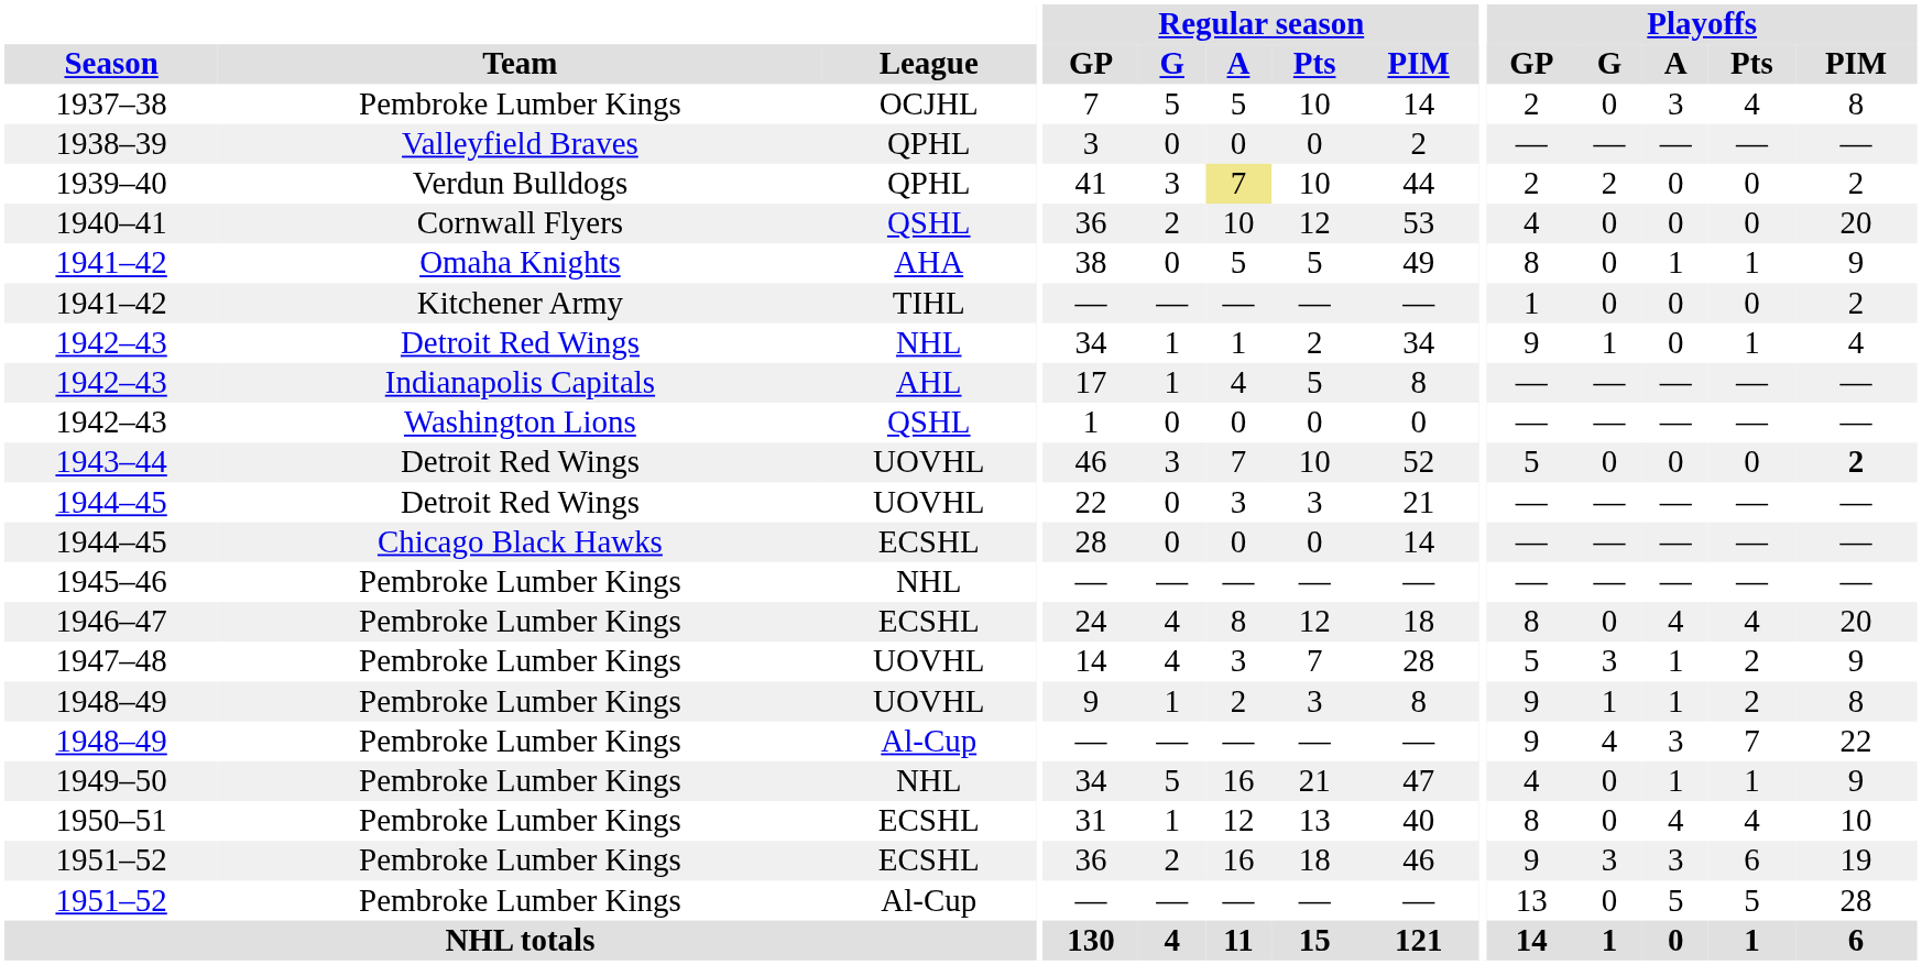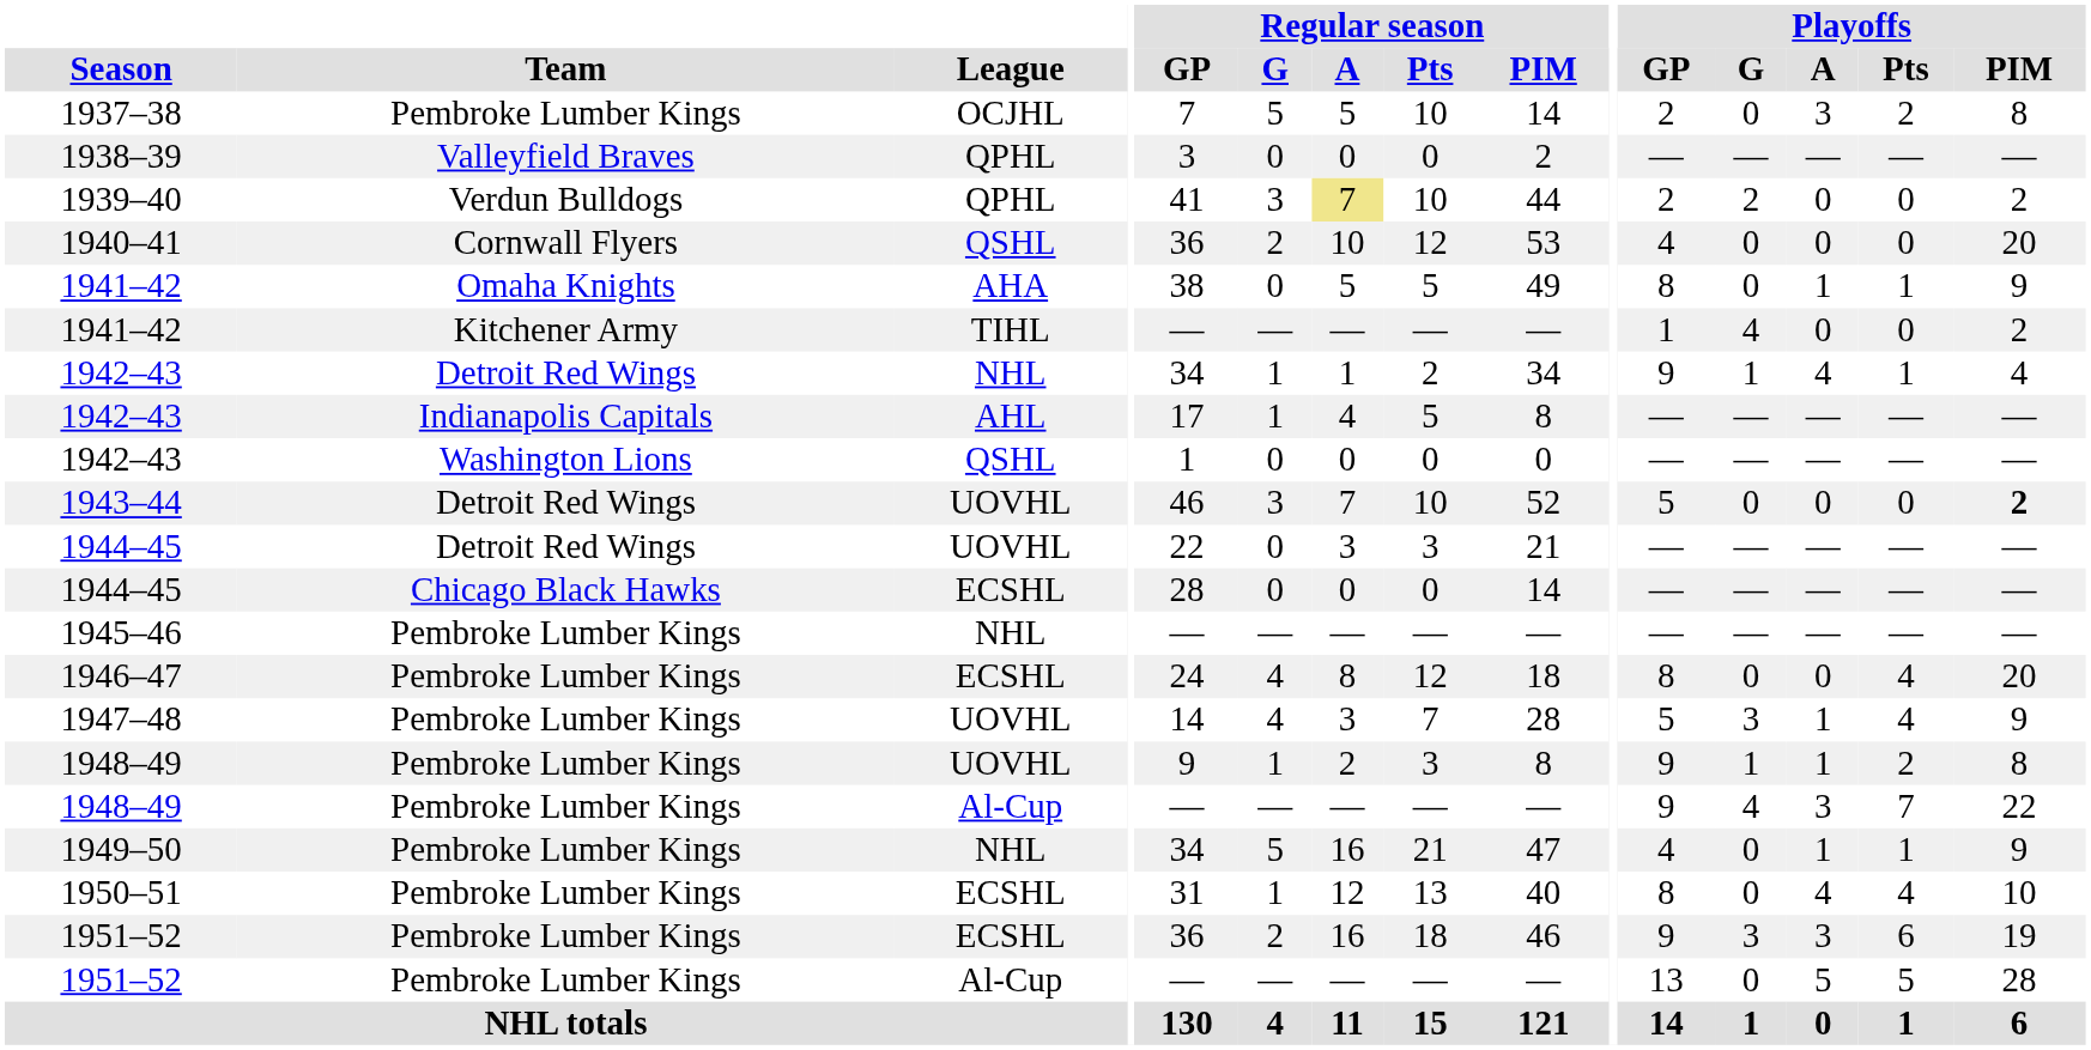 <table border="0" cellpadding="1" cellspacing="0" style="text-align:center; width:60em">
 <tr bgcolor="#e0e0e0">
 <th colspan="3" bgcolor="#ffffff"></th>
 <th rowspan="100" bgcolor="#ffffff"></th>
 <th colspan="5"><a href='#'>Regular season</a></th>
 <th rowspan="100" bgcolor="#ffffff"></th>
 <th colspan="5"><a href='#'>Playoffs</a></th>
 </tr>
 <tr bgcolor="#e0e0e0">
 <th><a href='#'>Season</a></th>
 <th>Team</th>
 <th>League</th>
 <th>GP</th>
 <th><a href='#'>G</a></th>
 <th><a href='#'>A</a></th>
 <th><a href='#'>Pts</a></th>
 <th><a href='#'>PIM</a></th>
 <th>GP</th>
 <th>G</th>
 <th>A</th>
 <th>Pts</th>
 <th>PIM</th>
 </tr>
 <tr>
 <td>1937–38</td>
 <td>Pembroke Lumber Kings</td>
 <td>OCJHL</td>
 <td>7</td>
 <td>5</td>
 <td>5</td>
 <td>10</td>
 <td>14</td>
 <td>2</td>
 <td>0</td>
 <td>3</td>
-<td>4</td>
+<td>2</td>
 <td>8</td>
 </tr>
 <tr bgcolor="#f0f0f0">
 <td>1938–39</td>
 <td><a href='#'>Valleyfield Braves</a></td>
 <td>QPHL</td>
 <td>3</td>
 <td>0</td>
 <td>0</td>
 <td>0</td>
 <td>2</td>
 <td>—</td>
 <td>—</td>
 <td>—</td>
 <td>—</td>
 <td>—</td>
 </tr>
 <tr>
 <td>1939–40</td>
 <td>Verdun Bulldogs</td>
 <td>QPHL</td>
 <td>41</td>
 <td>3</td>
 <td style="background: khaki;">7</td>
 <td>10</td>
 <td>44</td>
 <td>2</td>
 <td>2</td>
 <td>0</td>
 <td>0</td>
 <td>2</td>
 </tr>
 <tr bgcolor="#f0f0f0">
 <td>1940–41</td>
 <td>Cornwall Flyers</td>
 <td><a href='#'>QSHL</a></td>
 <td>36</td>
 <td>2</td>
 <td>10</td>
 <td>12</td>
 <td>53</td>
 <td>4</td>
 <td>0</td>
 <td>0</td>
 <td>0</td>
 <td>20</td>
 </tr>
 <tr>
 <td><a href='#'>1941–42</a></td>
 <td><a href='#'>Omaha Knights</a></td>
 <td><a href='#'>AHA</a></td>
 <td>38</td>
 <td>0</td>
 <td>5</td>
 <td>5</td>
 <td>49</td>
 <td>8</td>
 <td>0</td>
 <td>1</td>
 <td>1</td>
 <td>9</td>
 </tr>
 <tr bgcolor="#f0f0f0">
 <td>1941–42</td>
 <td>Kitchener Army</td>
 <td>TIHL</td>
 <td>—</td>
 <td>—</td>
 <td>—</td>
 <td>—</td>
 <td>—</td>
 <td>1</td>
-<td>0</td>
+<td>4</td>
 <td>0</td>
 <td>0</td>
 <td>2</td>
 </tr>
 <tr>
 <td><a href='#'>1942–43</a></td>
 <td><a href='#'>Detroit Red Wings</a></td>
 <td><a href='#'>NHL</a></td>
 <td>34</td>
 <td>1</td>
 <td>1</td>
 <td>2</td>
 <td>34</td>
 <td>9</td>
 <td>1</td>
-<td>0</td>
+<td>4</td>
 <td>1</td>
 <td>4</td>
 </tr>
 <tr bgcolor="#f0f0f0">
 <td><a href='#'>1942–43</a></td>
 <td><a href='#'>Indianapolis Capitals</a></td>
 <td><a href='#'>AHL</a></td>
 <td>17</td>
 <td>1</td>
 <td>4</td>
 <td>5</td>
 <td>8</td>
 <td>—</td>
 <td>—</td>
 <td>—</td>
 <td>—</td>
 <td>—</td>
 </tr>
 <tr>
 <td>1942–43</td>
 <td><a href='#'>Washington Lions</a></td>
 <td><a href='#'>QSHL</a></td>
 <td>1</td>
 <td>0</td>
 <td>0</td>
 <td>0</td>
 <td>0</td>
 <td>—</td>
 <td>—</td>
 <td>—</td>
 <td>—</td>
 <td>—</td>
 </tr>
 <tr bgcolor="#f0f0f0">
 <td><a href='#'>1943–44</a></td>
 <td>Detroit Red Wings</td>
 <td>UOVHL</td>
 <td>46</td>
 <td>3</td>
 <td>7</td>
 <td>10</td>
 <td>52</td>
 <td>5</td>
 <td>0</td>
 <td>0</td>
 <td>0</td>
 <td><strong>2</strong></td>
 </tr>
 <tr>
 <td><a href='#'>1944–45</a></td>
 <td>Detroit Red Wings</td>
 <td>UOVHL</td>
 <td>22</td>
 <td>0</td>
 <td>3</td>
 <td>3</td>
 <td>21</td>
 <td>—</td>
 <td>—</td>
 <td>—</td>
 <td>—</td>
 <td>—</td>
 </tr>
 <tr bgcolor="#f0f0f0">
 <td>1944–45</td>
 <td><a href='#'>Chicago Black Hawks</a></td>
 <td>ECSHL</td>
 <td>28</td>
 <td>0</td>
 <td>0</td>
 <td>0</td>
 <td>14</td>
 <td>—</td>
 <td>—</td>
 <td>—</td>
 <td>—</td>
 <td>—</td>
 </tr>
 <tr>
 <td>1945–46</td>
 <td>Pembroke Lumber Kings</td>
 <td>NHL</td>
 <td>—</td>
 <td>—</td>
 <td>—</td>
 <td>—</td>
 <td>—</td>
 <td>—</td>
 <td>—</td>
 <td>—</td>
 <td>—</td>
 <td>—</td>
 </tr>
 <tr bgcolor="#f0f0f0">
 <td>1946–47</td>
 <td>Pembroke Lumber Kings</td>
 <td>ECSHL</td>
 <td>24</td>
 <td>4</td>
 <td>8</td>
 <td>12</td>
 <td>18</td>
 <td>8</td>
 <td>0</td>
-<td>4</td>
+<td>0</td>
 <td>4</td>
 <td>20</td>
 </tr>
 <tr>
 <td>1947–48</td>
 <td>Pembroke Lumber Kings</td>
 <td>UOVHL</td>
 <td>14</td>
 <td>4</td>
 <td>3</td>
 <td>7</td>
 <td>28</td>
 <td>5</td>
 <td>3</td>
 <td>1</td>
-<td>2</td>
+<td>4</td>
 <td>9</td>
 </tr>
 <tr bgcolor="#f0f0f0">
 <td>1948–49</td>
 <td>Pembroke Lumber Kings</td>
 <td>UOVHL</td>
 <td>9</td>
 <td>1</td>
 <td>2</td>
 <td>3</td>
 <td>8</td>
 <td>9</td>
 <td>1</td>
 <td>1</td>
 <td>2</td>
 <td>8</td>
 </tr>
 <tr>
 <td><a href='#'>1948–49</a></td>
 <td>Pembroke Lumber Kings</td>
 <td><a href='#'>Al-Cup</a></td>
 <td>—</td>
 <td>—</td>
 <td>—</td>
 <td>—</td>
 <td>—</td>
 <td>9</td>
 <td>4</td>
 <td>3</td>
 <td>7</td>
 <td>22</td>
 </tr>
 <tr bgcolor="#f0f0f0">
 <td>1949–50</td>
 <td>Pembroke Lumber Kings</td>
 <td>NHL</td>
 <td>34</td>
 <td>5</td>
 <td>16</td>
 <td>21</td>
 <td>47</td>
 <td>4</td>
 <td>0</td>
 <td>1</td>
 <td>1</td>
 <td>9</td>
 </tr>
 <tr>
 <td>1950–51</td>
 <td>Pembroke Lumber Kings</td>
 <td>ECSHL</td>
 <td>31</td>
 <td>1</td>
 <td>12</td>
 <td>13</td>
 <td>40</td>
 <td>8</td>
 <td>0</td>
 <td>4</td>
 <td>4</td>
 <td>10</td>
 </tr>
 <tr bgcolor="#f0f0f0">
 <td>1951–52</td>
 <td>Pembroke Lumber Kings</td>
 <td>ECSHL</td>
 <td>36</td>
 <td>2</td>
 <td>16</td>
 <td>18</td>
 <td>46</td>
 <td>9</td>
 <td>3</td>
 <td>3</td>
 <td>6</td>
 <td>19</td>
 </tr>
 <tr>
 <td><a href='#'>1951–52</a></td>
 <td>Pembroke Lumber Kings</td>
 <td>Al-Cup</td>
 <td>—</td>
 <td>—</td>
 <td>—</td>
 <td>—</td>
 <td>—</td>
 <td>13</td>
 <td>0</td>
 <td>5</td>
 <td>5</td>
 <td>28</td>
 </tr>
 <tr bgcolor="#e0e0e0">
 <th colspan="3">NHL totals</th>
 <th>130</th>
 <th>4</th>
 <th>11</th>
 <th>15</th>
 <th>121</th>
 <th>14</th>
 <th>1</th>
 <th>0</th>
 <th>1</th>
 <th>6</th>
 </tr>
 </table>
